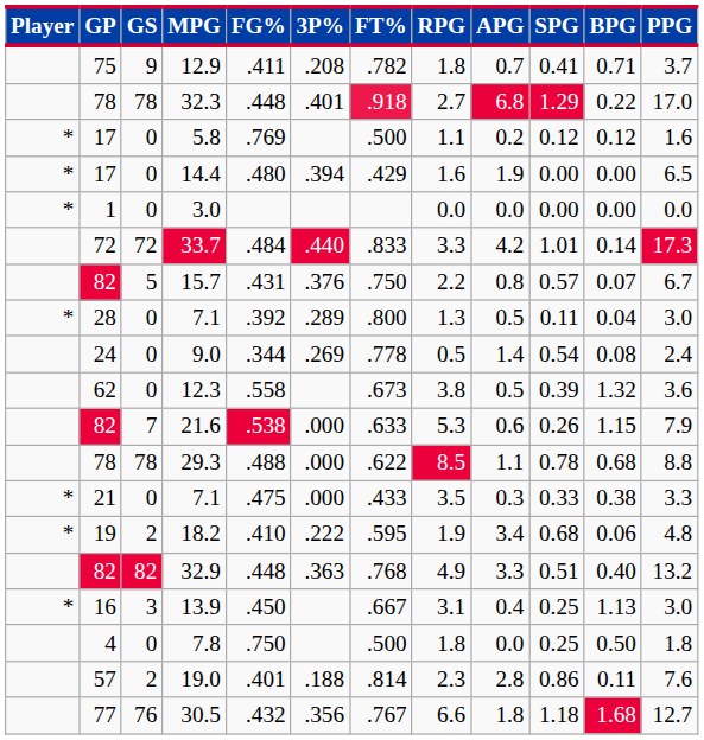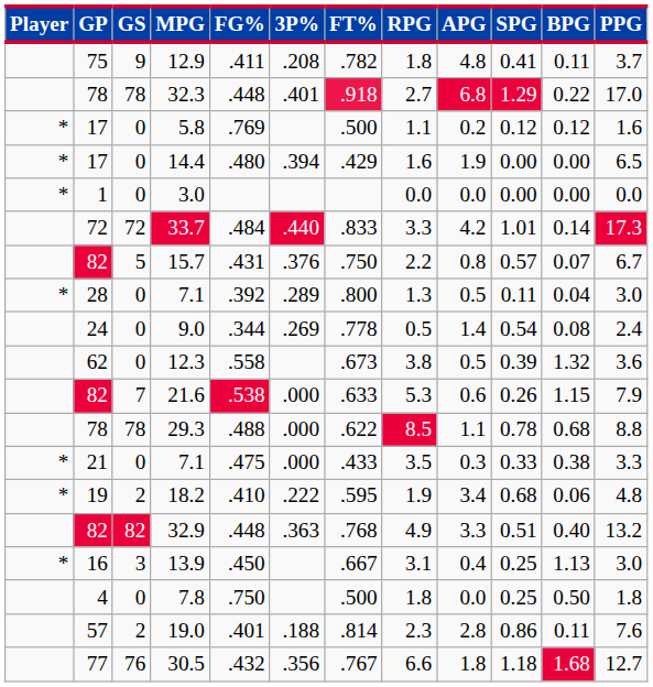 <table class="wikitable sortable" style="text-align:right;">
 <tr>
 <th style="background:#003DA5; color:#FFFFFF; border-top:#D50032 3px solid; border-bottom:#D50032 3px solid;">Player</th>
 <th style="background:#003DA5; color:#FFFFFF; border-top:#D50032 3px solid; border-bottom:#D50032 3px solid;">GP</th>
 <th style="background:#003DA5; color:#FFFFFF; border-top:#D50032 3px solid; border-bottom:#D50032 3px solid;">GS</th>
 <th style="background:#003DA5; color:#FFFFFF; border-top:#D50032 3px solid; border-bottom:#D50032 3px solid;">MPG</th>
 <th style="background:#003DA5; color:#FFFFFF; border-top:#D50032 3px solid; border-bottom:#D50032 3px solid;">FG%</th>
 <th style="background:#003DA5; color:#FFFFFF; border-top:#D50032 3px solid; border-bottom:#D50032 3px solid;">3P%</th>
 <th style="background:#003DA5; color:#FFFFFF; border-top:#D50032 3px solid; border-bottom:#D50032 3px solid;">FT%</th>
 <th style="background:#003DA5; color:#FFFFFF; border-top:#D50032 3px solid; border-bottom:#D50032 3px solid;">RPG</th>
 <th style="background:#003DA5; color:#FFFFFF; border-top:#D50032 3px solid; border-bottom:#D50032 3px solid;">APG</th>
 <th style="background:#003DA5; color:#FFFFFF; border-top:#D50032 3px solid; border-bottom:#D50032 3px solid;">SPG</th>
 <th style="background:#003DA5; color:#FFFFFF; border-top:#D50032 3px solid; border-bottom:#D50032 3px solid;">BPG</th>
 <th style="background:#003DA5; color:#FFFFFF; border-top:#D50032 3px solid; border-bottom:#D50032 3px solid;">PPG</th>
 </tr>
 <tr>
 <td></td>
 <td>75</td>
 <td>9</td>
 <td>12.9</td>
 <td>.411</td>
 <td>.208</td>
 <td>.782</td>
 <td>1.8</td>
-<td>0.7</td>
+<td>4.8</td>
 <td>0.41</td>
-<td>0.71</td>
+<td>0.11</td>
 <td>3.7</td>
 </tr>
 <tr>
 <td></td>
 <td>78</td>
 <td>78</td>
 <td>32.3</td>
 <td>.448</td>
 <td>.401</td>
 <td style="background:#ED174C;color:white;">.918</td>
 <td>2.7</td>
 <td style="background:#eb003c;color:white;">6.8</td>
 <td style="background:#eb003c;color:white;">1.29</td>
 <td>0.22</td>
 <td>17.0</td>
 </tr>
 <tr>
 <td> *</td>
 <td>17</td>
 <td>0</td>
 <td>5.8</td>
 <td>.769</td>
 <td></td>
 <td>.500</td>
 <td>1.1</td>
 <td>0.2</td>
 <td>0.12</td>
 <td>0.12</td>
 <td>1.6</td>
 </tr>
 <tr>
 <td> *</td>
 <td>17</td>
 <td>0</td>
 <td>14.4</td>
 <td>.480</td>
 <td>.394</td>
 <td>.429</td>
 <td>1.6</td>
 <td>1.9</td>
 <td>0.00</td>
 <td>0.00</td>
 <td>6.5</td>
 </tr>
 <tr>
 <td> *</td>
 <td>1</td>
 <td>0</td>
 <td>3.0</td>
 <td></td>
 <td></td>
 <td></td>
 <td>0.0</td>
 <td>0.0</td>
 <td>0.00</td>
 <td>0.00</td>
 <td>0.0</td>
 </tr>
 <tr>
 <td></td>
 <td>72</td>
 <td>72</td>
 <td style="background:#eb003c;color:white;">33.7</td>
 <td>.484</td>
 <td style="background:#eb003c;color:white;">.440</td>
 <td>.833</td>
 <td>3.3</td>
 <td>4.2</td>
 <td>1.01</td>
 <td>0.14</td>
 <td style="background:#eb003c;color:white;">17.3</td>
 </tr>
 <tr>
 <td></td>
 <td style="background:#eb003c;color:white;">82</td>
 <td>5</td>
 <td>15.7</td>
 <td>.431</td>
 <td>.376</td>
 <td>.750</td>
 <td>2.2</td>
 <td>0.8</td>
 <td>0.57</td>
 <td>0.07</td>
 <td>6.7</td>
 </tr>
 <tr>
 <td> *</td>
 <td>28</td>
 <td>0</td>
 <td>7.1</td>
 <td>.392</td>
 <td>.289</td>
 <td>.800</td>
 <td>1.3</td>
 <td>0.5</td>
 <td>0.11</td>
 <td>0.04</td>
 <td>3.0</td>
 </tr>
 <tr>
 <td></td>
 <td>24</td>
 <td>0</td>
 <td>9.0</td>
 <td>.344</td>
 <td>.269</td>
 <td>.778</td>
 <td>0.5</td>
 <td>1.4</td>
 <td>0.54</td>
 <td>0.08</td>
 <td>2.4</td>
 </tr>
 <tr>
 <td></td>
 <td>62</td>
 <td>0</td>
 <td>12.3</td>
 <td>.558</td>
 <td></td>
 <td>.673</td>
 <td>3.8</td>
 <td>0.5</td>
 <td>0.39</td>
 <td>1.32</td>
 <td>3.6</td>
 </tr>
 <tr>
 <td></td>
 <td style="background:#eb003c;color:white;">82</td>
 <td>7</td>
 <td>21.6</td>
 <td style="background:#eb003c;color:white;">.538</td>
 <td>.000</td>
 <td>.633</td>
 <td>5.3</td>
 <td>0.6</td>
 <td>0.26</td>
 <td>1.15</td>
 <td>7.9</td>
 </tr>
 <tr>
 <td></td>
 <td>78</td>
 <td>78</td>
 <td>29.3</td>
 <td>.488</td>
 <td>.000</td>
 <td>.622</td>
 <td style="background:#eb003c;color:white;">8.5</td>
 <td>1.1</td>
 <td>0.78</td>
 <td>0.68</td>
 <td>8.8</td>
 </tr>
 <tr>
 <td> *</td>
 <td>21</td>
 <td>0</td>
 <td>7.1</td>
 <td>.475</td>
 <td>.000</td>
 <td>.433</td>
 <td>3.5</td>
 <td>0.3</td>
 <td>0.33</td>
 <td>0.38</td>
 <td>3.3</td>
 </tr>
 <tr>
 <td> *</td>
 <td>19</td>
 <td>2</td>
 <td>18.2</td>
 <td>.410</td>
 <td>.222</td>
 <td>.595</td>
 <td>1.9</td>
 <td>3.4</td>
 <td>0.68</td>
 <td>0.06</td>
 <td>4.8</td>
 </tr>
 <tr>
 <td></td>
 <td style="background:#eb003c;color:white;">82</td>
 <td style="background:#eb003c;color:white;">82</td>
 <td>32.9</td>
 <td>.448</td>
 <td>.363</td>
 <td>.768</td>
 <td>4.9</td>
 <td>3.3</td>
 <td>0.51</td>
 <td>0.40</td>
 <td>13.2</td>
 </tr>
 <tr>
 <td> *</td>
 <td>16</td>
 <td>3</td>
 <td>13.9</td>
 <td>.450</td>
 <td></td>
 <td>.667</td>
 <td>3.1</td>
 <td>0.4</td>
 <td>0.25</td>
 <td>1.13</td>
 <td>3.0</td>
 </tr>
 <tr>
 <td></td>
 <td>4</td>
 <td>0</td>
 <td>7.8</td>
 <td>.750</td>
 <td></td>
 <td>.500</td>
 <td>1.8</td>
 <td>0.0</td>
 <td>0.25</td>
 <td>0.50</td>
 <td>1.8</td>
 </tr>
 <tr>
 <td></td>
 <td>57</td>
 <td>2</td>
 <td>19.0</td>
 <td>.401</td>
 <td>.188</td>
 <td>.814</td>
 <td>2.3</td>
 <td>2.8</td>
 <td>0.86</td>
 <td>0.11</td>
 <td>7.6</td>
 </tr>
 <tr>
 <td></td>
 <td>77</td>
 <td>76</td>
 <td>30.5</td>
 <td>.432</td>
 <td>.356</td>
 <td>.767</td>
 <td>6.6</td>
 <td>1.8</td>
 <td>1.18</td>
 <td style="background:#eb003c;color:white;">1.68</td>
 <td>12.7</td>
 </tr>
 </table>
